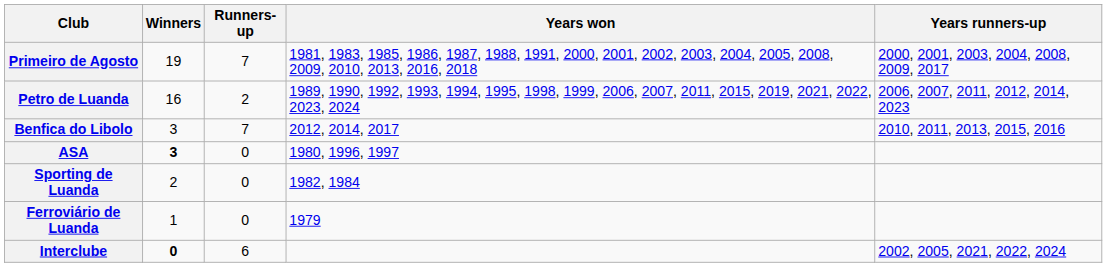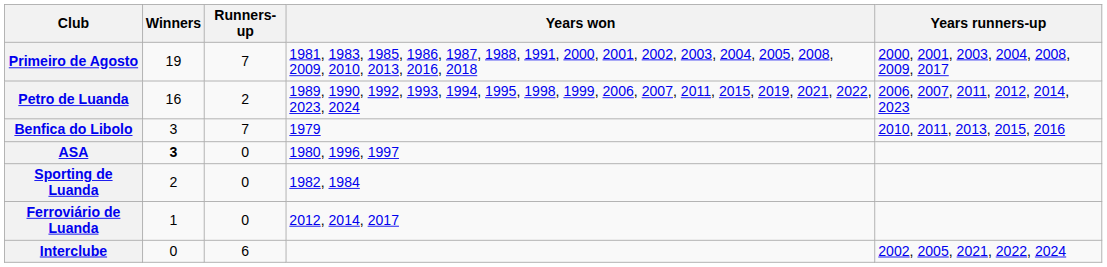 <table class="wikitable plainrowheaders">
 <tr>
 <th scope="col">Club</th>
 <th scope="col">Winners</th>
 <th scope="col">Runners-up</th>
 <th scope="col">Years won</th>
 <th scope="col">Years runners-up</th>
 </tr>
 <tr>
 <th scope="row"><strong><a href='#'>Primeiro de Agosto</a> </strong></th>
 <td align="center">19</td>
 <td align="center">7</td>
 <td><a href='#'>1981</a>, <a href='#'>1983</a>, <a href='#'>1985</a>, <a href='#'>1986</a>, <a href='#'>1987</a>, <a href='#'>1988</a>, <a href='#'>1991</a>, <a href='#'>2000</a>, <a href='#'>2001</a>, <a href='#'>2002</a>, <a href='#'>2003</a>, <a href='#'>2004</a>, <a href='#'>2005</a>, <a href='#'>2008</a>, <a href='#'>2009</a>, <a href='#'>2010</a>, <a href='#'>2013</a>, <a href='#'>2016</a>, <a href='#'>2018</a></td>
 <td><a href='#'>2000</a>, <a href='#'>2001</a>, <a href='#'>2003</a>, <a href='#'>2004</a>, <a href='#'>2008</a>, <a href='#'>2009</a>, <a href='#'>2017</a></td>
 </tr>
 <tr>
 <th scope="row"><strong><a href='#'>Petro de Luanda</a> </strong></th>
 <td align="center">16</td>
 <td align="center">2</td>
 <td><a href='#'>1989</a>, <a href='#'>1990</a>, <a href='#'>1992</a>, <a href='#'>1993</a>, <a href='#'>1994</a>, <a href='#'>1995</a>, <a href='#'>1998</a>, <a href='#'>1999</a>, <a href='#'>2006</a>, <a href='#'>2007</a>, <a href='#'>2011</a>, <a href='#'>2015</a>, <a href='#'>2019</a>, <a href='#'>2021</a>, <a href='#'>2022</a>, <a href='#'>2023</a>, <a href='#'>2024</a></td>
 <td><a href='#'>2006</a>, <a href='#'>2007</a>, <a href='#'>2011</a>, <a href='#'>2012</a>, <a href='#'>2014</a>, <a href='#'>2023</a></td>
 </tr>
 <tr>
 <th scope="row"><a href='#'>Benfica do Libolo</a></th>
 <td align="center">3</td>
 <td align="center">7</td>
-<td><a href='#'>2012</a>, <a href='#'>2014</a>, <a href='#'>2017</a></td>
+<td><a href='#'>1979</a></td>
 <td><a href='#'>2010</a>, <a href='#'>2011</a>, <a href='#'>2013</a>, <a href='#'>2015</a>, <a href='#'>2016</a></td>
 </tr>
 <tr>
 <th scope="row"><strong><a href='#'>ASA</a></strong></th>
 <td align="center"><strong>3</strong></td>
 <td align="center">0</td>
 <td><a href='#'>1980</a>, <a href='#'>1996</a>, <a href='#'>1997</a></td>
 <td></td>
 </tr>
 <tr>
 <th scope="row"><a href='#'>Sporting de Luanda</a></th>
 <td align="center">2</td>
 <td align="center">0</td>
 <td><a href='#'>1982</a>, <a href='#'>1984</a></td>
 <td></td>
 </tr>
 <tr>
 <th scope="row"><a href='#'>Ferroviário de Luanda</a></th>
 <td align="center">1</td>
 <td align="center">0</td>
-<td><a href='#'>1979</a></td>
+<td><a href='#'>2012</a>, <a href='#'>2014</a>, <a href='#'>2017</a></td>
 <td></td>
 </tr>
 <tr>
 <th scope="row"><a href='#'><strong>Interclube</strong></a></th>
-<td align="center"><strong>0</strong></td>
+<td align="center">0</td>
 <td align="center">6</td>
 <td></td>
 <td><a href='#'>2002</a>, <a href='#'>2005</a>, <a href='#'>2021</a>, <a href='#'>2022</a>, <a href='#'>2024</a></td>
 </tr>
 </table>
